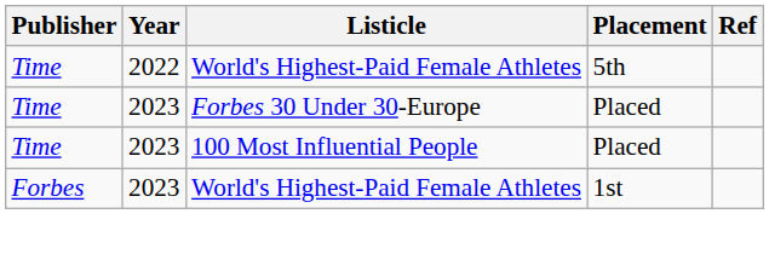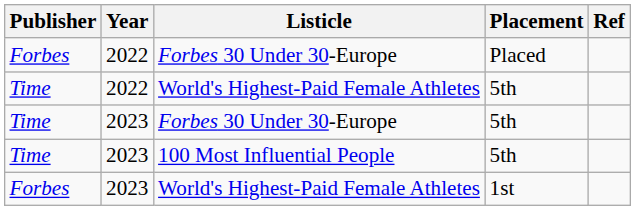 <table class=wikitable>
 <tr style="background:#efefef;">
 <th>Publisher</th>
 <th>Year</th>
 <th>Listicle</th>
 <th>Placement</th>
 <th>Ref</th>
+</tr>
+<tr>
+<td><em><a href='#'>Forbes</a></em></td>
+<td>2022</td>
+<td><a href='#'><em>Forbes</em> 30 Under 30</a>-Europe</td>
+<td>Placed</td>
+<td></td>
 </tr>
 <tr>
 <td><a href='#'><em>Time</em></a></td>
 <td>2022</td>
 <td><a href='#'>World's Highest-Paid Female Athletes</a></td>
 <td>5th</td>
 <td></td>
 </tr>
 <tr>
 <td><a href='#'><em>Time</em></a></td>
 <td>2023</td>
 <td><a href='#'><em>Forbes</em> 30 Under 30</a>-Europe</td>
-<td>Placed</td>
+<td>5th</td>
 <td></td>
 </tr>
 <tr>
 <td><a href='#'><em>Time</em></a></td>
 <td>2023</td>
 <td><a href='#'>100 Most Influential People</a></td>
-<td>Placed</td>
+<td>5th</td>
 <td></td>
 </tr>
 <tr>
 <td><em><a href='#'>Forbes</a></em></td>
 <td>2023</td>
 <td><a href='#'>World's Highest-Paid Female Athletes</a></td>
 <td>1st</td>
 <td></td>
 </tr>
 </table>
